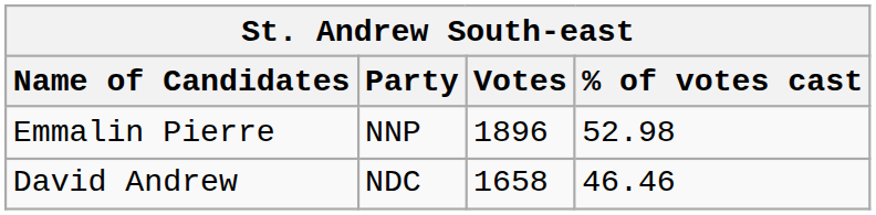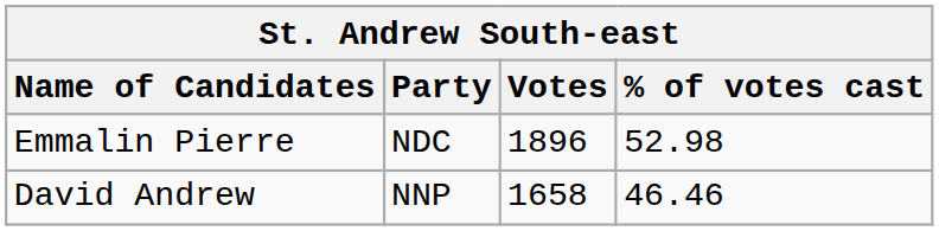 <table class="wikitable">
 <tr>
 <th colspan="4">St. Andrew South-east</th>
 </tr>
 <tr>
 <th>Name of Candidates</th>
 <th>Party</th>
 <th>Votes</th>
 <th>% of votes cast</th>
 </tr>
 <tr>
 <td>Emmalin Pierre</td>
-<td>NNP</td>
+<td>NDC</td>
 <td>1896</td>
 <td>52.98</td>
 </tr>
 <tr>
 <td>David Andrew</td>
-<td>NDC</td>
+<td>NNP</td>
 <td>1658</td>
 <td>46.46</td>
 </tr>
 </table>
